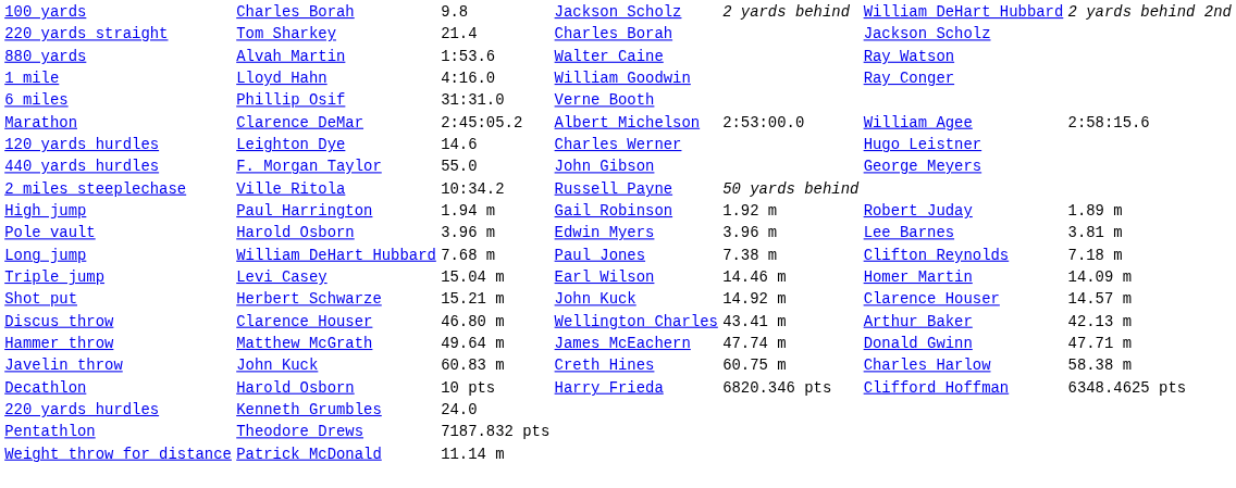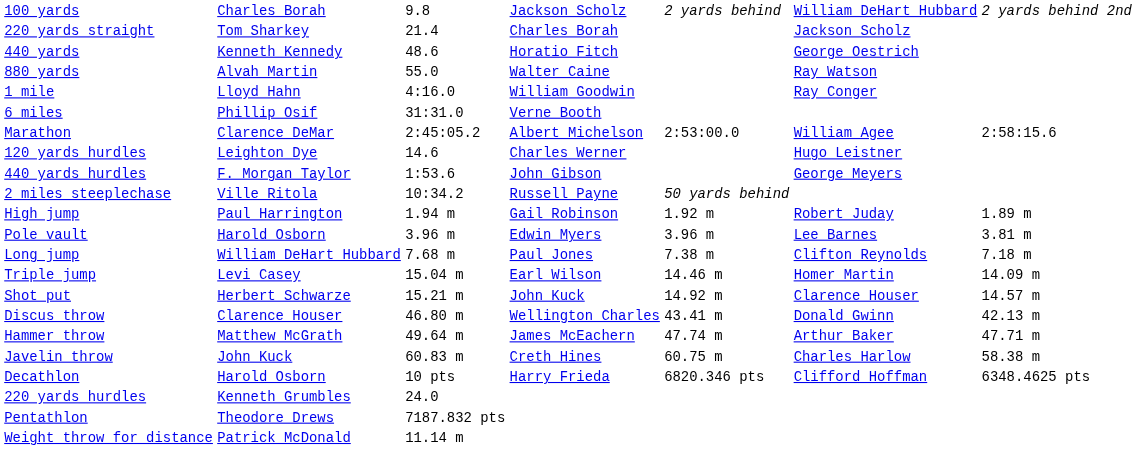 <table>
 <tr>
 <td><a href='#'>100 yards</a></td>
 <td><a href='#'>Charles Borah</a></td>
 <td>9.8</td>
 <td><a href='#'>Jackson Scholz</a></td>
 <td><em>2 yards behind</em></td>
 <td><a href='#'>William DeHart Hubbard</a></td>
 <td><em>2 yards behind 2nd</em></td>
 </tr>
 <tr>
 <td><a href='#'>220 yards straight</a></td>
 <td><a href='#'>Tom Sharkey</a></td>
 <td>21.4</td>
 <td><a href='#'>Charles Borah</a></td>
 <td></td>
 <td><a href='#'>Jackson Scholz</a></td>
 <td></td>
 </tr>
 <tr>
+<td><a href='#'>440 yards</a></td>
+<td><a href='#'>Kenneth Kennedy</a></td>
+<td>48.6</td>
+<td><a href='#'>Horatio Fitch</a></td>
+<td></td>
+<td><a href='#'>George Oestrich</a></td>
+<td></td>
+</tr>
+<tr>
 <td><a href='#'>880 yards</a></td>
 <td><a href='#'>Alvah Martin</a></td>
-<td>1:53.6</td>
+<td>55.0</td>
 <td><a href='#'>Walter Caine</a></td>
 <td></td>
 <td><a href='#'>Ray Watson</a></td>
 <td></td>
 </tr>
 <tr>
 <td><a href='#'>1 mile</a></td>
 <td><a href='#'>Lloyd Hahn</a></td>
 <td>4:16.0</td>
 <td><a href='#'>William Goodwin</a></td>
 <td></td>
 <td><a href='#'>Ray Conger</a></td>
 <td></td>
 </tr>
 <tr>
 <td><a href='#'>6 miles</a></td>
 <td><a href='#'>Phillip Osif</a></td>
 <td>31:31.0</td>
 <td><a href='#'>Verne Booth</a></td>
 <td></td>
 <td></td>
 <td></td>
 </tr>
 <tr>
 <td><a href='#'>Marathon</a></td>
 <td><a href='#'>Clarence DeMar</a></td>
 <td>2:45:05.2</td>
 <td><a href='#'>Albert Michelson</a></td>
 <td>2:53:00.0</td>
 <td><a href='#'>William Agee</a></td>
 <td>2:58:15.6</td>
 </tr>
 <tr>
 <td><a href='#'>120 yards hurdles</a></td>
 <td><a href='#'>Leighton Dye</a></td>
 <td>14.6</td>
 <td><a href='#'>Charles Werner</a></td>
 <td></td>
 <td><a href='#'>Hugo Leistner</a></td>
 <td></td>
 </tr>
 <tr>
 <td><a href='#'>440 yards hurdles</a></td>
 <td><a href='#'>F. Morgan Taylor</a></td>
-<td>55.0</td>
+<td>1:53.6</td>
 <td><a href='#'>John Gibson</a></td>
 <td></td>
 <td><a href='#'>George Meyers</a></td>
 <td></td>
 </tr>
 <tr>
 <td><a href='#'>2 miles steeplechase</a></td>
 <td><a href='#'>Ville Ritola</a></td>
 <td>10:34.2</td>
 <td><a href='#'>Russell Payne</a></td>
 <td><em>50 yards behind</em></td>
 <td></td>
 <td></td>
 </tr>
 <tr>
 <td><a href='#'>High jump</a></td>
 <td><a href='#'>Paul Harrington</a></td>
 <td>1.94 m</td>
 <td><a href='#'>Gail Robinson</a></td>
 <td>1.92 m</td>
 <td><a href='#'>Robert Juday</a></td>
 <td>1.89 m</td>
 </tr>
 <tr>
 <td><a href='#'>Pole vault</a></td>
 <td><a href='#'>Harold Osborn</a></td>
 <td>3.96 m</td>
 <td><a href='#'>Edwin Myers</a></td>
 <td>3.96 m</td>
 <td><a href='#'>Lee Barnes</a></td>
 <td>3.81 m</td>
 </tr>
 <tr>
 <td><a href='#'>Long jump</a></td>
 <td><a href='#'>William DeHart Hubbard</a></td>
 <td>7.68 m</td>
 <td><a href='#'>Paul Jones</a></td>
 <td>7.38 m</td>
 <td><a href='#'>Clifton Reynolds</a></td>
 <td>7.18 m</td>
 </tr>
 <tr>
 <td><a href='#'>Triple jump</a></td>
 <td><a href='#'>Levi Casey</a></td>
 <td>15.04 m</td>
 <td><a href='#'>Earl Wilson</a></td>
 <td>14.46 m</td>
 <td><a href='#'>Homer Martin</a></td>
 <td>14.09 m</td>
 </tr>
 <tr>
 <td><a href='#'>Shot put</a></td>
 <td><a href='#'>Herbert Schwarze</a></td>
 <td>15.21 m</td>
 <td><a href='#'>John Kuck</a></td>
 <td>14.92 m</td>
 <td><a href='#'>Clarence Houser</a></td>
 <td>14.57 m</td>
 </tr>
 <tr>
 <td><a href='#'>Discus throw</a></td>
 <td><a href='#'>Clarence Houser</a></td>
 <td>46.80 m</td>
 <td><a href='#'>Wellington Charles</a></td>
 <td>43.41 m</td>
-<td><a href='#'>Arthur Baker</a></td>
+<td><a href='#'>Donald Gwinn</a></td>
 <td>42.13 m</td>
 </tr>
 <tr>
 <td><a href='#'>Hammer throw</a></td>
 <td><a href='#'>Matthew McGrath</a></td>
 <td>49.64 m</td>
 <td><a href='#'>James McEachern</a></td>
 <td>47.74 m</td>
-<td><a href='#'>Donald Gwinn</a></td>
+<td><a href='#'>Arthur Baker</a></td>
 <td>47.71 m</td>
 </tr>
 <tr>
 <td><a href='#'>Javelin throw</a></td>
 <td><a href='#'>John Kuck</a></td>
 <td>60.83 m</td>
 <td><a href='#'>Creth Hines</a></td>
 <td>60.75 m</td>
 <td><a href='#'>Charles Harlow</a></td>
 <td>58.38 m</td>
 </tr>
 <tr>
 <td><a href='#'>Decathlon</a></td>
 <td><a href='#'>Harold Osborn</a></td>
 <td>10 pts</td>
 <td><a href='#'>Harry Frieda</a></td>
 <td>6820.346 pts</td>
 <td><a href='#'>Clifford Hoffman</a></td>
 <td>6348.4625 pts</td>
 </tr>
 <tr>
 <td><a href='#'>220 yards hurdles</a></td>
 <td><a href='#'>Kenneth Grumbles</a></td>
 <td>24.0</td>
 <td></td>
 <td></td>
 <td></td>
 <td></td>
 </tr>
 <tr>
 <td><a href='#'>Pentathlon</a></td>
 <td><a href='#'>Theodore Drews</a></td>
 <td>7187.832 pts</td>
 <td></td>
 <td></td>
 <td></td>
 <td></td>
 </tr>
 <tr>
 <td><a href='#'>Weight throw for distance</a></td>
 <td><a href='#'>Patrick McDonald</a></td>
 <td>11.14 m</td>
 <td></td>
 <td></td>
 <td></td>
 <td></td>
 </tr>
 </table>
